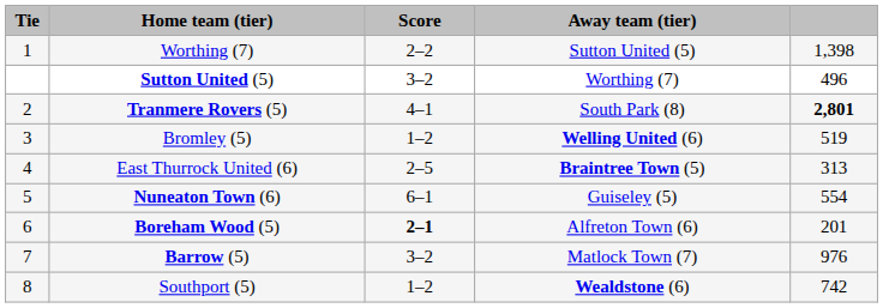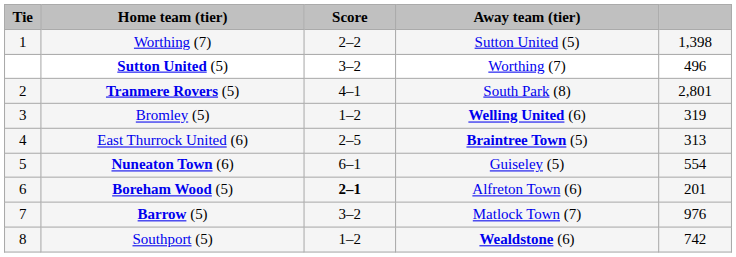 <table class="wikitable" style="width: 700px; background:WhiteSmoke; text-align:center; font-size:90%">
 <tr>
 <td scope="col" style="width:  5.00%; background:silver;"><strong>Tie</strong></td>
 <td scope="col" style="width: 36.25%; background:silver;"><strong>Home team (tier)</strong></td>
 <td scope="col" style="width: 12.50%; background:silver;"><strong>Score</strong></td>
 <td scope="col" style="width: 36.25%; background:silver;"><strong>Away team (tier)</strong></td>
 <td scope="col" style="width: 10.00%; background:silver;"><strong></strong></td>
 </tr>
 <tr>
 <td>1</td>
 <td><a href='#'>Worthing</a> (7)</td>
 <td>2–2</td>
 <td><a href='#'>Sutton United</a> (5)</td>
 <td>1,398</td>
 </tr>
 <tr style="background:white;">
 <td><em></em></td>
 <td><strong><a href='#'>Sutton United</a></strong> (5)</td>
 <td>3–2 </td>
 <td><a href='#'>Worthing</a> (7)</td>
 <td>496</td>
 </tr>
 <tr>
 <td>2</td>
 <td><strong><a href='#'>Tranmere Rovers</a></strong> (5)</td>
 <td>4–1</td>
 <td><a href='#'>South Park</a> (8)</td>
-<td><strong>2,801</strong></td>
+<td>2,801</td>
 </tr>
 <tr>
 <td>3</td>
 <td><a href='#'>Bromley</a> (5)</td>
 <td>1–2</td>
 <td><strong><a href='#'>Welling United</a></strong> (6)</td>
-<td>519</td>
+<td>319</td>
 </tr>
 <tr>
 <td>4</td>
 <td><a href='#'>East Thurrock United</a> (6)</td>
 <td>2–5</td>
 <td><strong><a href='#'>Braintree Town</a></strong> (5)</td>
 <td>313</td>
 </tr>
 <tr>
 <td>5</td>
 <td><strong><a href='#'>Nuneaton Town</a></strong> (6)</td>
 <td>6–1</td>
 <td><a href='#'>Guiseley</a> (5)</td>
 <td>554</td>
 </tr>
 <tr>
 <td>6</td>
 <td><strong><a href='#'>Boreham Wood</a></strong> (5)</td>
 <td><strong>2–1</strong></td>
 <td><a href='#'>Alfreton Town</a> (6)</td>
 <td>201</td>
 </tr>
 <tr>
 <td>7</td>
 <td><strong><a href='#'>Barrow</a></strong> (5)</td>
 <td>3–2</td>
 <td><a href='#'>Matlock Town</a> (7)</td>
 <td>976</td>
 </tr>
 <tr>
 <td>8</td>
 <td><a href='#'>Southport</a> (5)</td>
 <td>1–2</td>
 <td><strong><a href='#'>Wealdstone</a></strong> (6)</td>
 <td>742</td>
 </tr>
 </table>
